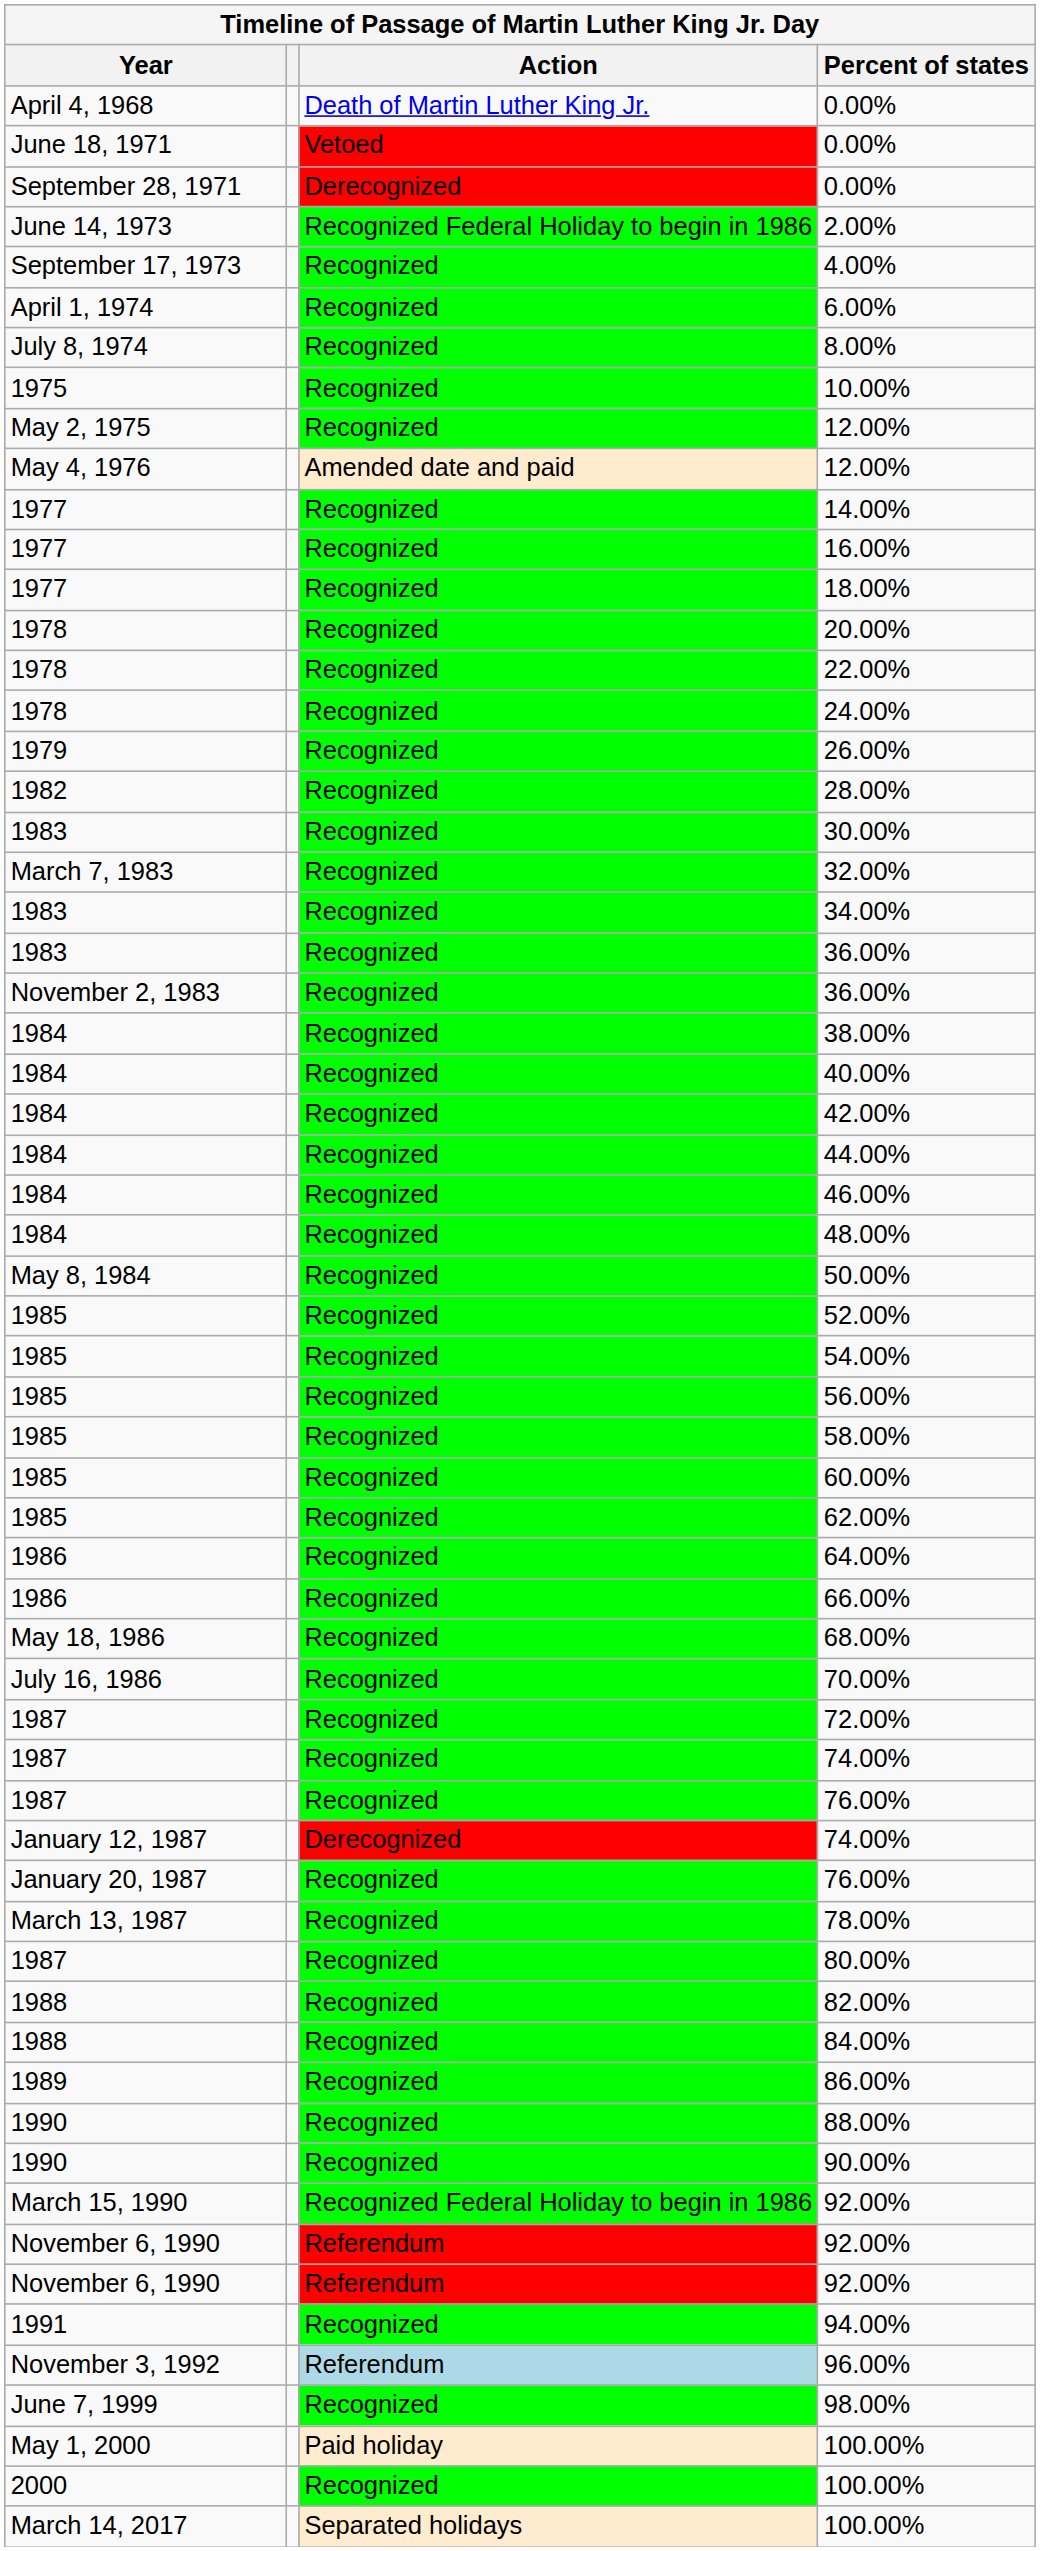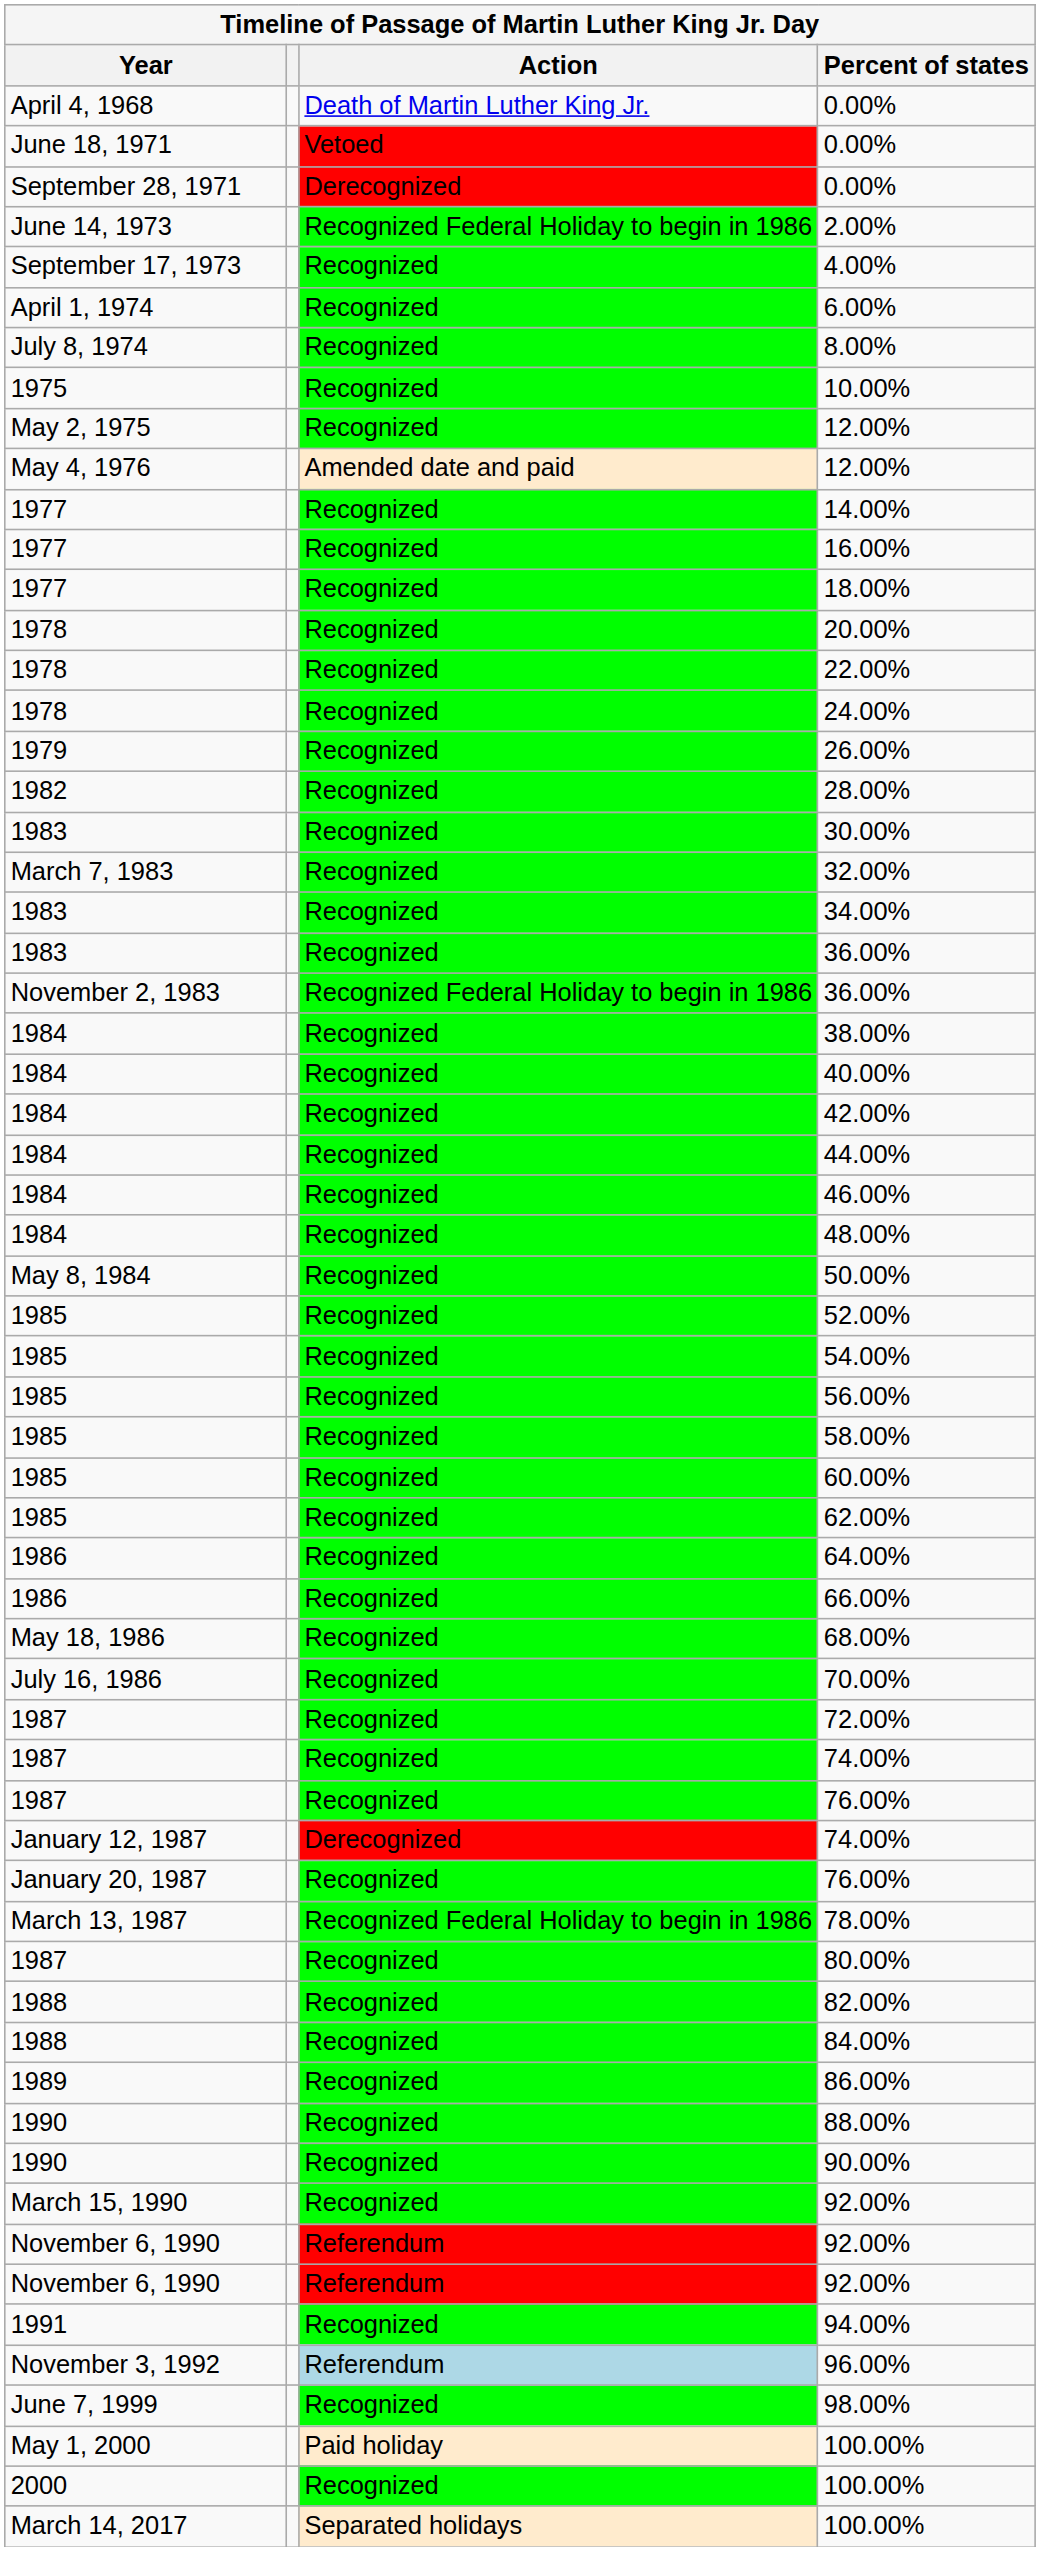 <table class="wikitable sortable">
 <tr>
 <th colspan=4 style="background:#f5f5f5">Timeline of Passage of Martin Luther King Jr. Day</th>
 </tr>
 <tr>
 <th scope="col" style="width: 170px;">Year</th>
 <th></th>
 <th>Action</th>
 <th>Percent of states</th>
 </tr>
 <tr>
 <td>April 4, 1968</td>
 <td></td>
 <td><a href='#'>Death of Martin Luther King Jr.</a></td>
 <td>0.00%</td>
 </tr>
 <tr>
 <td>June 18, 1971</td>
 <td></td>
 <td style="background:#f00;">Vetoed</td>
 <td>0.00%</td>
 </tr>
 <tr>
 <td>September 28, 1971</td>
 <td></td>
 <td style="background:#f00;">Derecognized</td>
 <td>0.00%</td>
 </tr>
 <tr>
 <td>June 14, 1973</td>
 <td></td>
 <td style="background:#0f0;">Recognized Federal Holiday to begin in 1986</td>
 <td>2.00%</td>
 </tr>
 <tr>
 <td>September 17, 1973</td>
 <td></td>
 <td style="background:#0f0;">Recognized</td>
 <td>4.00%</td>
 </tr>
 <tr>
 <td>April 1, 1974</td>
 <td></td>
 <td style="background:#0f0;">Recognized</td>
 <td>6.00%</td>
 </tr>
 <tr>
 <td>July 8, 1974</td>
 <td></td>
 <td style="background:#0f0;">Recognized</td>
 <td>8.00%</td>
 </tr>
 <tr>
 <td>1975</td>
 <td></td>
 <td style="background:#0f0;">Recognized</td>
 <td>10.00%</td>
 </tr>
 <tr>
 <td>May 2, 1975</td>
 <td></td>
 <td style="background:#0f0;">Recognized</td>
 <td>12.00%</td>
 </tr>
 <tr>
 <td>May 4, 1976</td>
 <td></td>
 <td style="background:#FFEBCD;">Amended date and paid</td>
 <td>12.00%</td>
 </tr>
 <tr>
 <td>1977</td>
 <td></td>
 <td style="background:#0f0;">Recognized</td>
 <td>14.00%</td>
 </tr>
 <tr>
 <td>1977</td>
 <td></td>
 <td style="background:#0f0;">Recognized</td>
 <td>16.00%</td>
 </tr>
 <tr>
 <td>1977</td>
 <td></td>
 <td style="background:#0f0;">Recognized</td>
 <td>18.00%</td>
 </tr>
 <tr>
 <td>1978</td>
 <td></td>
 <td style="background:#0f0;">Recognized</td>
 <td>20.00%</td>
 </tr>
 <tr>
 <td>1978</td>
 <td></td>
 <td style="background:#0f0;">Recognized</td>
 <td>22.00%</td>
 </tr>
 <tr>
 <td>1978</td>
 <td></td>
 <td style="background:#0f0;">Recognized</td>
 <td>24.00%</td>
 </tr>
 <tr>
 <td>1979</td>
 <td></td>
 <td style="background:#0f0;">Recognized</td>
 <td>26.00%</td>
 </tr>
 <tr>
 <td>1982</td>
 <td></td>
 <td style="background:#0f0;">Recognized</td>
 <td>28.00%</td>
 </tr>
 <tr>
 <td>1983</td>
 <td></td>
 <td style="background:#0f0;">Recognized</td>
 <td>30.00%</td>
 </tr>
 <tr>
 <td>March 7, 1983</td>
 <td></td>
 <td style="background:#0f0;">Recognized</td>
 <td>32.00%</td>
 </tr>
 <tr>
 <td>1983</td>
 <td></td>
 <td style="background:#0f0;">Recognized</td>
 <td>34.00%</td>
 </tr>
 <tr>
 <td>1983</td>
 <td></td>
 <td style="background:#0f0;">Recognized</td>
 <td>36.00%</td>
 </tr>
 <tr>
 <td>November 2, 1983</td>
 <td></td>
-<td style="background:#0f0;">Recognized</td>
+<td style="background:#0f0;">Recognized Federal Holiday to begin in 1986</td>
 <td>36.00%</td>
 </tr>
 <tr>
 <td>1984</td>
 <td></td>
 <td style="background:#0f0;">Recognized</td>
 <td>38.00%</td>
 </tr>
 <tr>
 <td>1984</td>
 <td></td>
 <td style="background:#0f0;">Recognized</td>
 <td>40.00%</td>
 </tr>
 <tr>
 <td>1984</td>
 <td></td>
 <td style="background:#0f0;">Recognized</td>
 <td>42.00%</td>
 </tr>
 <tr>
 <td>1984</td>
 <td></td>
 <td style="background:#0f0;">Recognized</td>
 <td>44.00%</td>
 </tr>
 <tr>
 <td>1984</td>
 <td></td>
 <td style="background:#0f0;">Recognized</td>
 <td>46.00%</td>
 </tr>
 <tr>
 <td>1984</td>
 <td></td>
 <td style="background:#0f0;">Recognized</td>
 <td>48.00%</td>
 </tr>
 <tr>
 <td>May 8, 1984</td>
 <td></td>
 <td style="background:#0f0;">Recognized</td>
 <td>50.00%</td>
 </tr>
 <tr>
 <td>1985</td>
 <td></td>
 <td style="background:#0f0;">Recognized</td>
 <td>52.00%</td>
 </tr>
 <tr>
 <td>1985</td>
 <td></td>
 <td style="background:#0f0;">Recognized</td>
 <td>54.00%</td>
 </tr>
 <tr>
 <td>1985</td>
 <td></td>
 <td style="background:#0f0;">Recognized</td>
 <td>56.00%</td>
 </tr>
 <tr>
 <td>1985</td>
 <td></td>
 <td style="background:#0f0;">Recognized</td>
 <td>58.00%</td>
 </tr>
 <tr>
 <td>1985</td>
 <td></td>
 <td style="background:#0f0;">Recognized</td>
 <td>60.00%</td>
 </tr>
 <tr>
 <td>1985</td>
 <td></td>
 <td style="background:#0f0;">Recognized</td>
 <td>62.00%</td>
 </tr>
 <tr>
 <td>1986</td>
 <td></td>
 <td style="background:#0f0;">Recognized</td>
 <td>64.00%</td>
 </tr>
 <tr>
 <td>1986</td>
 <td></td>
 <td style="background:#0f0;">Recognized</td>
 <td>66.00%</td>
 </tr>
 <tr>
 <td>May 18, 1986</td>
 <td></td>
 <td style="background:#0f0;">Recognized</td>
 <td>68.00%</td>
 </tr>
 <tr>
 <td>July 16, 1986</td>
 <td></td>
 <td style="background:#0f0;">Recognized</td>
 <td>70.00%</td>
 </tr>
 <tr>
 <td>1987</td>
 <td></td>
 <td style="background:#0f0;">Recognized</td>
 <td>72.00%</td>
 </tr>
 <tr>
 <td>1987</td>
 <td></td>
 <td style="background:#0f0;">Recognized</td>
 <td>74.00%</td>
 </tr>
 <tr>
 <td>1987</td>
 <td></td>
 <td style="background:#0f0;">Recognized</td>
 <td>76.00%</td>
 </tr>
 <tr>
 <td>January 12, 1987</td>
 <td></td>
 <td style="background:#f00;">Derecognized</td>
 <td>74.00%</td>
 </tr>
 <tr>
 <td>January 20, 1987</td>
 <td></td>
 <td style="background:#0f0;">Recognized</td>
 <td>76.00%</td>
 </tr>
 <tr>
 <td>March 13, 1987</td>
 <td></td>
-<td style="background:#0f0;">Recognized</td>
+<td style="background:#0f0;">Recognized Federal Holiday to begin in 1986</td>
 <td>78.00%</td>
 </tr>
 <tr>
 <td>1987</td>
 <td></td>
 <td style="background:#0f0;">Recognized</td>
 <td>80.00%</td>
 </tr>
 <tr>
 <td>1988</td>
 <td></td>
 <td style="background:#0f0;">Recognized</td>
 <td>82.00%</td>
 </tr>
 <tr>
 <td>1988</td>
 <td></td>
 <td style="background:#0f0;">Recognized</td>
 <td>84.00%</td>
 </tr>
 <tr>
 <td>1989</td>
 <td></td>
 <td style="background:#0f0;">Recognized</td>
 <td>86.00%</td>
 </tr>
 <tr>
 <td>1990</td>
 <td></td>
 <td style="background:#0f0;">Recognized</td>
 <td>88.00%</td>
 </tr>
 <tr>
 <td>1990</td>
 <td></td>
 <td style="background:#0f0;">Recognized</td>
 <td>90.00%</td>
 </tr>
 <tr>
 <td>March 15, 1990</td>
 <td></td>
-<td style="background:#0f0;">Recognized Federal Holiday to begin in 1986</td>
+<td style="background:#0f0;">Recognized</td>
 <td>92.00%</td>
 </tr>
 <tr>
 <td>November 6, 1990</td>
 <td></td>
 <td style="background:#f00;">Referendum</td>
 <td>92.00%</td>
 </tr>
 <tr>
 <td>November 6, 1990</td>
 <td></td>
 <td style="background:#f00;">Referendum</td>
 <td>92.00%</td>
 </tr>
 <tr>
 <td>1991</td>
 <td></td>
 <td style="background:#0f0;">Recognized</td>
 <td>94.00%</td>
 </tr>
 <tr>
 <td>November 3, 1992</td>
 <td></td>
 <td style="background:#add8e6;">Referendum</td>
 <td>96.00%</td>
 </tr>
 <tr>
 <td>June 7, 1999</td>
 <td></td>
 <td style="background:#0f0;">Recognized</td>
 <td>98.00%</td>
 </tr>
 <tr>
 <td>May 1, 2000</td>
 <td></td>
 <td style="background:#FFEBCD;">Paid holiday</td>
 <td>100.00%</td>
 </tr>
 <tr>
 <td>2000</td>
 <td></td>
 <td style="background:#0f0;">Recognized</td>
 <td>100.00%</td>
 </tr>
 <tr>
 <td>March 14, 2017</td>
 <td></td>
 <td style="background:#FFEBCD;">Separated holidays</td>
 <td>100.00%</td>
 </tr>
 </table>
